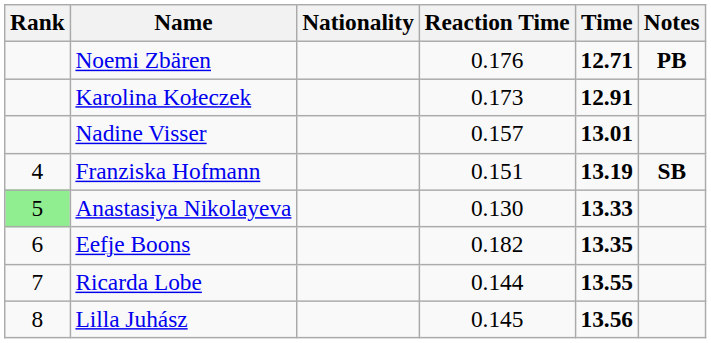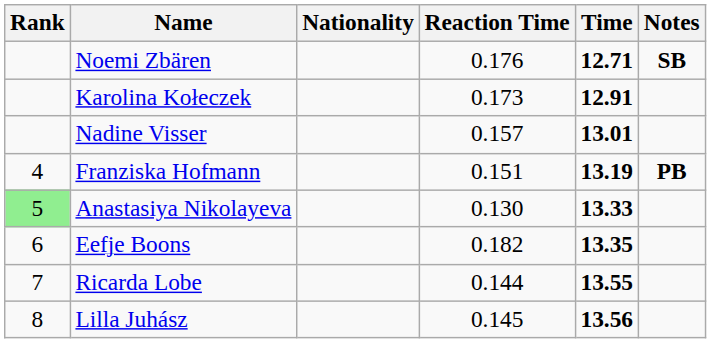 <table class="wikitable sortable" style="text-align:center">
 <tr>
 <th>Rank</th>
 <th>Name</th>
 <th>Nationality</th>
 <th>Reaction Time</th>
 <th>Time</th>
 <th>Notes</th>
 </tr>
 <tr>
 <td></td>
 <td align=left><a href='#'>Noemi Zbären</a></td>
 <td align=left></td>
 <td>0.176</td>
 <td><strong>12.71</strong></td>
-<td><strong>PB</strong></td>
+<td><strong>SB</strong></td>
 </tr>
 <tr>
 <td></td>
 <td align=left><a href='#'>Karolina Kołeczek</a></td>
 <td align=left></td>
 <td>0.173</td>
 <td><strong>12.91</strong></td>
 <td></td>
 </tr>
 <tr>
 <td></td>
 <td align=left><a href='#'>Nadine Visser</a></td>
 <td align=left></td>
 <td>0.157</td>
 <td><strong>13.01</strong></td>
 <td></td>
 </tr>
 <tr>
 <td>4</td>
 <td align=left><a href='#'>Franziska Hofmann</a></td>
 <td align=left></td>
 <td>0.151</td>
 <td><strong>13.19</strong></td>
-<td><strong>SB</strong></td>
+<td><strong>PB</strong></td>
 </tr>
 <tr>
 <td style="background: lightgreen;">5</td>
 <td align=left><a href='#'>Anastasiya Nikolayeva</a></td>
 <td align=left></td>
 <td>0.130</td>
 <td><strong>13.33</strong></td>
 <td></td>
 </tr>
 <tr>
 <td>6</td>
 <td align=left><a href='#'>Eefje Boons</a></td>
 <td align=left></td>
 <td>0.182</td>
 <td><strong>13.35</strong></td>
 <td></td>
 </tr>
 <tr>
 <td>7</td>
 <td align=left><a href='#'>Ricarda Lobe</a></td>
 <td align=left></td>
 <td>0.144</td>
 <td><strong>13.55</strong></td>
 <td></td>
 </tr>
 <tr>
 <td>8</td>
 <td align=left><a href='#'>Lilla Juhász</a></td>
 <td align=left></td>
 <td>0.145</td>
 <td><strong>13.56</strong></td>
 <td></td>
 </tr>
 </table>
